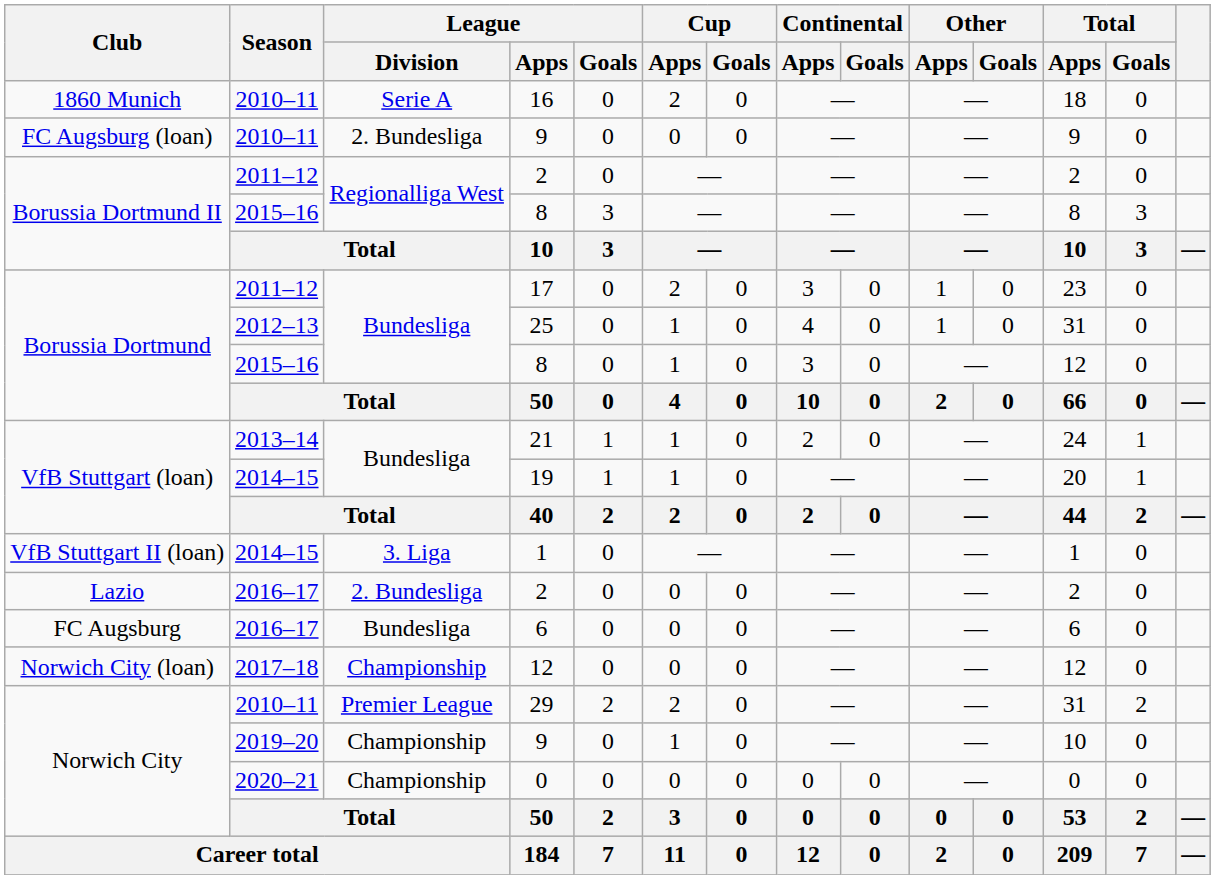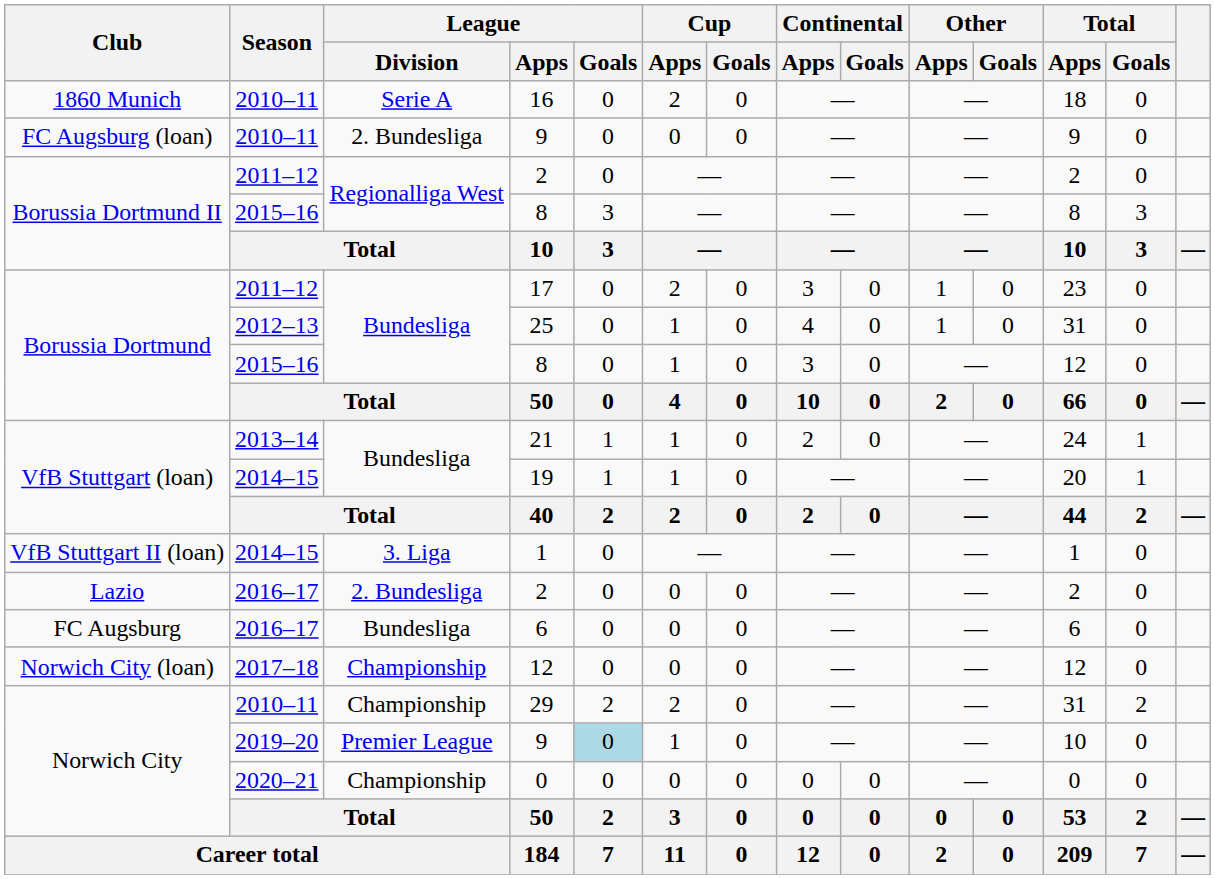 <table class="wikitable" style="text-align:center">
 <tr>
 <th rowspan="2">Club</th>
 <th rowspan="2">Season</th>
 <th colspan="3">League</th>
 <th colspan="2">Cup</th>
 <th colspan="2">Continental</th>
 <th colspan="2">Other</th>
 <th colspan="2">Total</th>
 <th rowspan="2"></th>
 </tr>
 <tr>
 <th>Division</th>
 <th>Apps</th>
 <th>Goals</th>
 <th>Apps</th>
 <th>Goals</th>
 <th>Apps</th>
 <th>Goals</th>
 <th>Apps</th>
 <th>Goals</th>
 <th>Apps</th>
 <th>Goals</th>
 </tr>
 <tr>
 <td><a href='#'>1860 Munich</a></td>
 <td><a href='#'>2010–11</a></td>
 <td><a href='#'>Serie A</a></td>
 <td>16</td>
 <td>0</td>
 <td>2</td>
 <td>0</td>
 <td colspan="2">—</td>
 <td colspan="2">—</td>
 <td>18</td>
 <td>0</td>
 <td></td>
 </tr>
 <tr>
 <td><a href='#'>FC Augsburg</a> (loan)</td>
 <td><a href='#'>2010–11</a></td>
 <td>2. Bundesliga</td>
 <td>9</td>
 <td>0</td>
 <td>0</td>
 <td>0</td>
 <td colspan="2">—</td>
 <td colspan="2">—</td>
 <td>9</td>
 <td>0</td>
 <td></td>
 </tr>
 <tr>
 <td rowspan="3"><a href='#'>Borussia Dortmund II</a></td>
 <td><a href='#'>2011–12</a></td>
 <td rowspan="2"><a href='#'>Regionalliga West</a></td>
 <td>2</td>
 <td>0</td>
 <td colspan="2">—</td>
 <td colspan="2">—</td>
 <td colspan="2">—</td>
 <td>2</td>
 <td>0</td>
 <td></td>
 </tr>
 <tr>
 <td><a href='#'>2015–16</a></td>
 <td>8</td>
 <td>3</td>
 <td colspan="2">—</td>
 <td colspan="2">—</td>
 <td colspan="2">—</td>
 <td>8</td>
 <td>3</td>
 <td></td>
 </tr>
 <tr>
 <th colspan="2">Total</th>
 <th>10</th>
 <th>3</th>
 <th colspan="2">—</th>
 <th colspan="2">—</th>
 <th colspan="2">—</th>
 <th>10</th>
 <th>3</th>
 <th>—</th>
 </tr>
 <tr>
 <td rowspan="4"><a href='#'>Borussia Dortmund</a></td>
 <td><a href='#'>2011–12</a></td>
 <td rowspan="3"><a href='#'>Bundesliga</a></td>
 <td>17</td>
 <td>0</td>
 <td>2</td>
 <td>0</td>
 <td>3</td>
 <td>0</td>
 <td>1</td>
 <td>0</td>
 <td>23</td>
 <td>0</td>
 <td></td>
 </tr>
 <tr>
 <td><a href='#'>2012–13</a></td>
 <td>25</td>
 <td>0</td>
 <td>1</td>
 <td>0</td>
 <td>4</td>
 <td>0</td>
 <td>1</td>
 <td>0</td>
 <td>31</td>
 <td>0</td>
 <td></td>
 </tr>
 <tr>
 <td><a href='#'>2015–16</a></td>
 <td>8</td>
 <td>0</td>
 <td>1</td>
 <td>0</td>
 <td>3</td>
 <td>0</td>
 <td colspan="2">—</td>
 <td>12</td>
 <td>0</td>
 <td></td>
 </tr>
 <tr>
 <th colspan="2">Total</th>
 <th>50</th>
 <th>0</th>
 <th>4</th>
 <th>0</th>
 <th>10</th>
 <th>0</th>
 <th>2</th>
 <th>0</th>
 <th>66</th>
 <th>0</th>
 <th>—</th>
 </tr>
 <tr>
 <td rowspan="3"><a href='#'>VfB Stuttgart</a> (loan)</td>
 <td><a href='#'>2013–14</a></td>
 <td rowspan="2">Bundesliga</td>
 <td>21</td>
 <td>1</td>
 <td>1</td>
 <td>0</td>
 <td>2</td>
 <td>0</td>
 <td colspan="2">—</td>
 <td>24</td>
 <td>1</td>
 <td></td>
 </tr>
 <tr>
 <td><a href='#'>2014–15</a></td>
 <td>19</td>
 <td>1</td>
 <td>1</td>
 <td>0</td>
 <td colspan="2">—</td>
 <td colspan="2">—</td>
 <td>20</td>
 <td>1</td>
 <td></td>
 </tr>
 <tr>
 <th colspan="2">Total</th>
 <th>40</th>
 <th>2</th>
 <th>2</th>
 <th>0</th>
 <th>2</th>
 <th>0</th>
 <th colspan="2">—</th>
 <th>44</th>
 <th>2</th>
 <th>—</th>
 </tr>
 <tr>
 <td><a href='#'>VfB Stuttgart II</a> (loan)</td>
 <td><a href='#'>2014–15</a></td>
 <td><a href='#'>3. Liga</a></td>
 <td>1</td>
 <td>0</td>
 <td colspan="2">—</td>
 <td colspan="2">—</td>
 <td colspan="2">—</td>
 <td>1</td>
 <td>0</td>
 <td></td>
 </tr>
 <tr>
 <td><a href='#'>Lazio</a></td>
 <td><a href='#'>2016–17</a></td>
 <td><a href='#'>2. Bundesliga</a></td>
 <td>2</td>
 <td>0</td>
 <td>0</td>
 <td>0</td>
 <td colspan="2">—</td>
 <td colspan="2">—</td>
 <td>2</td>
 <td>0</td>
 <td></td>
 </tr>
 <tr>
 <td>FC Augsburg</td>
 <td><a href='#'>2016–17</a></td>
 <td>Bundesliga</td>
 <td>6</td>
 <td>0</td>
 <td>0</td>
 <td>0</td>
 <td colspan="2">—</td>
 <td colspan="2">—</td>
 <td>6</td>
 <td>0</td>
 <td></td>
 </tr>
 <tr>
 <td><a href='#'>Norwich City</a> (loan)</td>
 <td><a href='#'>2017–18</a></td>
 <td><a href='#'>Championship</a></td>
 <td>12</td>
 <td>0</td>
 <td>0</td>
 <td>0</td>
 <td colspan="2">—</td>
 <td colspan="2">—</td>
 <td>12</td>
 <td>0</td>
 <td></td>
 </tr>
 <tr>
 <td rowspan="4">Norwich City</td>
 <td><a href='#'>2010–11</a></td>
-<td><a href='#'>Premier League</a></td>
+<td>Championship</td>
 <td>29</td>
 <td>2</td>
 <td>2</td>
 <td>0</td>
 <td colspan="2">—</td>
 <td colspan="2">—</td>
 <td>31</td>
 <td>2</td>
 <td></td>
 </tr>
 <tr>
 <td><a href='#'>2019–20</a></td>
-<td>Championship</td>
+<td><a href='#'>Premier League</a></td>
 <td>9</td>
-<td>0</td>
+<td style="background: lightblue;">0</td>
 <td>1</td>
 <td>0</td>
 <td colspan="2">—</td>
 <td colspan="2">—</td>
 <td>10</td>
 <td>0</td>
 <td></td>
 </tr>
 <tr>
 <td><a href='#'>2020–21</a></td>
 <td>Championship</td>
 <td>0</td>
 <td>0</td>
 <td>0</td>
 <td>0</td>
 <td>0</td>
 <td>0</td>
 <td colspan=2>—</td>
 <td>0</td>
 <td>0</td>
 <td></td>
 </tr>
 <tr>
 <th colspan="2">Total</th>
 <th>50</th>
 <th>2</th>
 <th>3</th>
 <th>0</th>
 <th>0</th>
 <th>0</th>
 <th>0</th>
 <th>0</th>
 <th>53</th>
 <th>2</th>
 <th>—</th>
 </tr>
 <tr>
 <th colspan="3">Career total</th>
 <th>184</th>
 <th>7</th>
 <th>11</th>
 <th>0</th>
 <th>12</th>
 <th>0</th>
 <th>2</th>
 <th>0</th>
 <th>209</th>
 <th>7</th>
 <th>—</th>
 </tr>
 </table>
